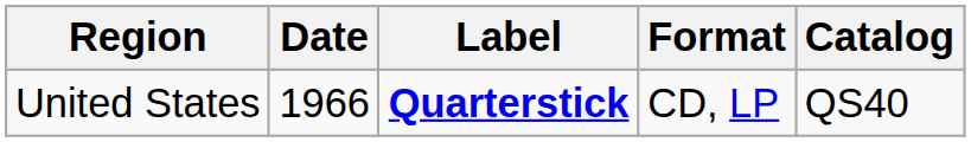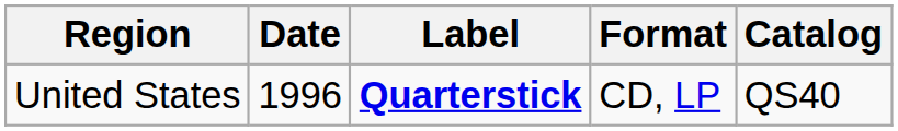 <table class="wikitable">
 <tr>
 <th>Region</th>
 <th>Date</th>
 <th>Label</th>
 <th>Format</th>
 <th>Catalog</th>
 </tr>
 <tr>
 <td>United States</td>
-<td>1966</td>
+<td>1996</td>
 <td><strong><a href='#'>Quarterstick</a></strong></td>
 <td>CD, <a href='#'>LP</a></td>
 <td>QS40</td>
 </tr>
 </table>
